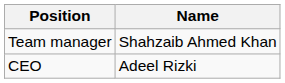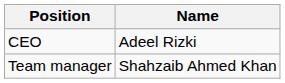 <table class="wikitable">
 <tr>
 <th>Position</th>
 <th>Name</th>
 </tr>
 <tr>
+<td>CEO</td>
+<td> Adeel Rizki</td>
+</tr>
+<tr>
 <td>Team manager</td>
 <td> Shahzaib Ahmed Khan</td>
 </tr>
-<tr>
-<td>CEO</td>
-<td> Adeel Rizki</td>
-</tr>
 </table>
